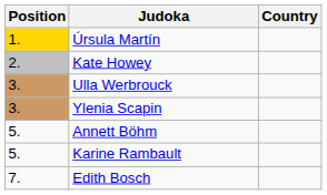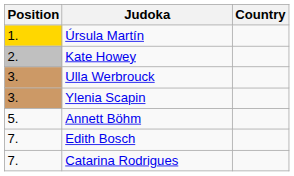 <table class=wikitable>
 <tr>
 <th width=10>Position</th>
 <th width=200>Judoka</th>
 <th width=10>Country</th>
 </tr>
 <tr>
 <td bgcolor=gold>1.</td>
 <td><a href='#'>Úrsula Martín</a></td>
 <td></td>
 </tr>
 <tr>
 <td bgcolor="silver">2.</td>
 <td><a href='#'>Kate Howey</a></td>
 <td></td>
 </tr>
 <tr>
 <td bgcolor="CC9966">3.</td>
 <td><a href='#'>Ulla Werbrouck</a></td>
 <td></td>
 </tr>
 <tr>
 <td bgcolor="CC9966">3.</td>
 <td><a href='#'>Ylenia Scapin</a></td>
 <td></td>
 </tr>
 <tr>
 <td>5.</td>
 <td><a href='#'>Annett Böhm</a></td>
 <td></td>
 </tr>
 <tr>
-<td>5.</td>
-<td><a href='#'>Karine Rambault</a></td>
+<td>7.</td>
+<td><a href='#'>Edith Bosch</a></td>
 <td></td>
 </tr>
 <tr>
 <td>7.</td>
-<td><a href='#'>Edith Bosch</a></td>
+<td><a href='#'>Catarina Rodrigues</a></td>
 <td></td>
 </tr>
 </table>
